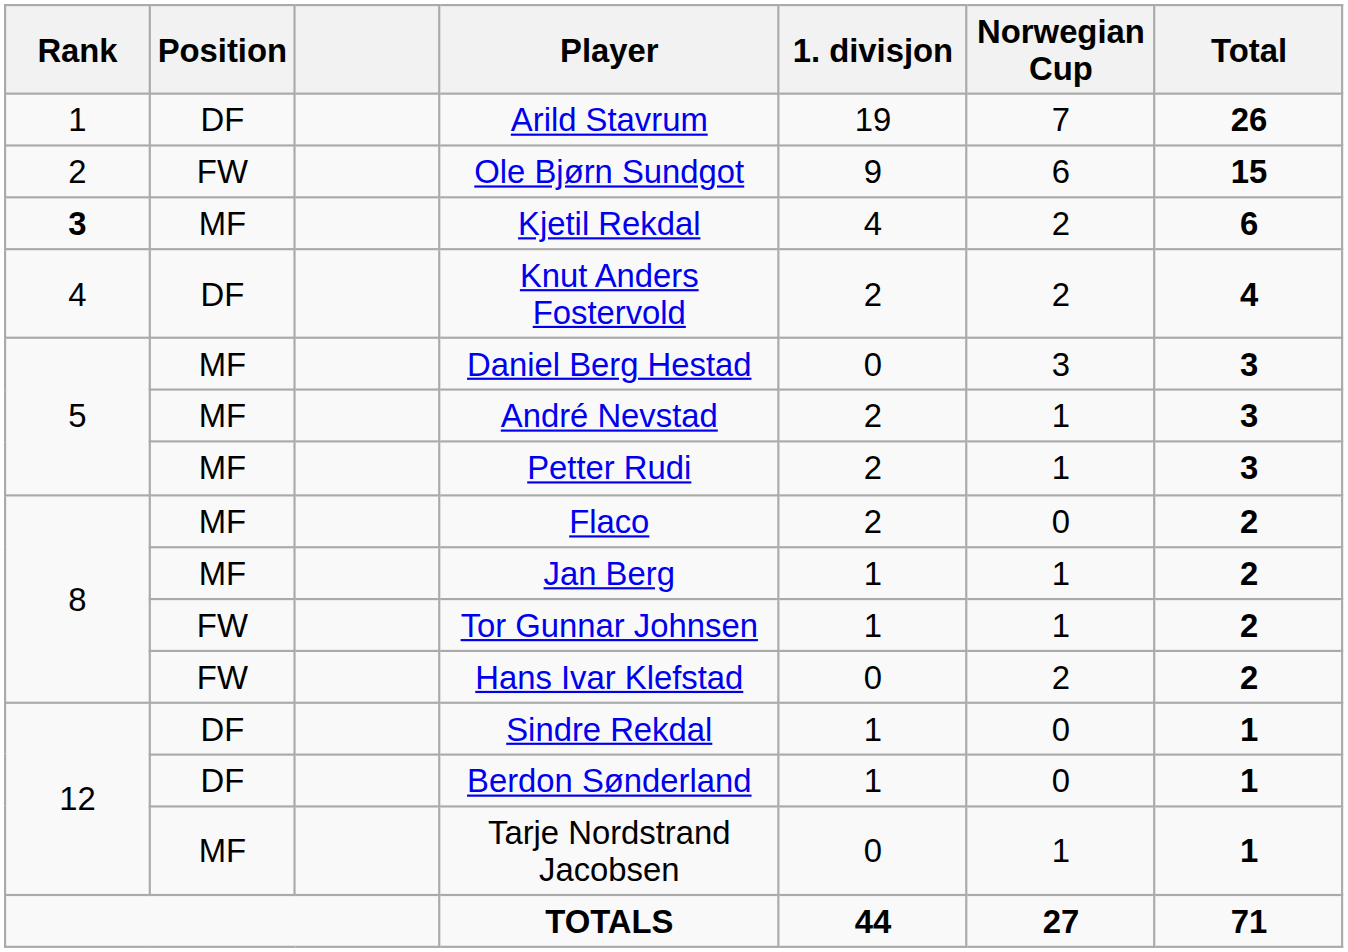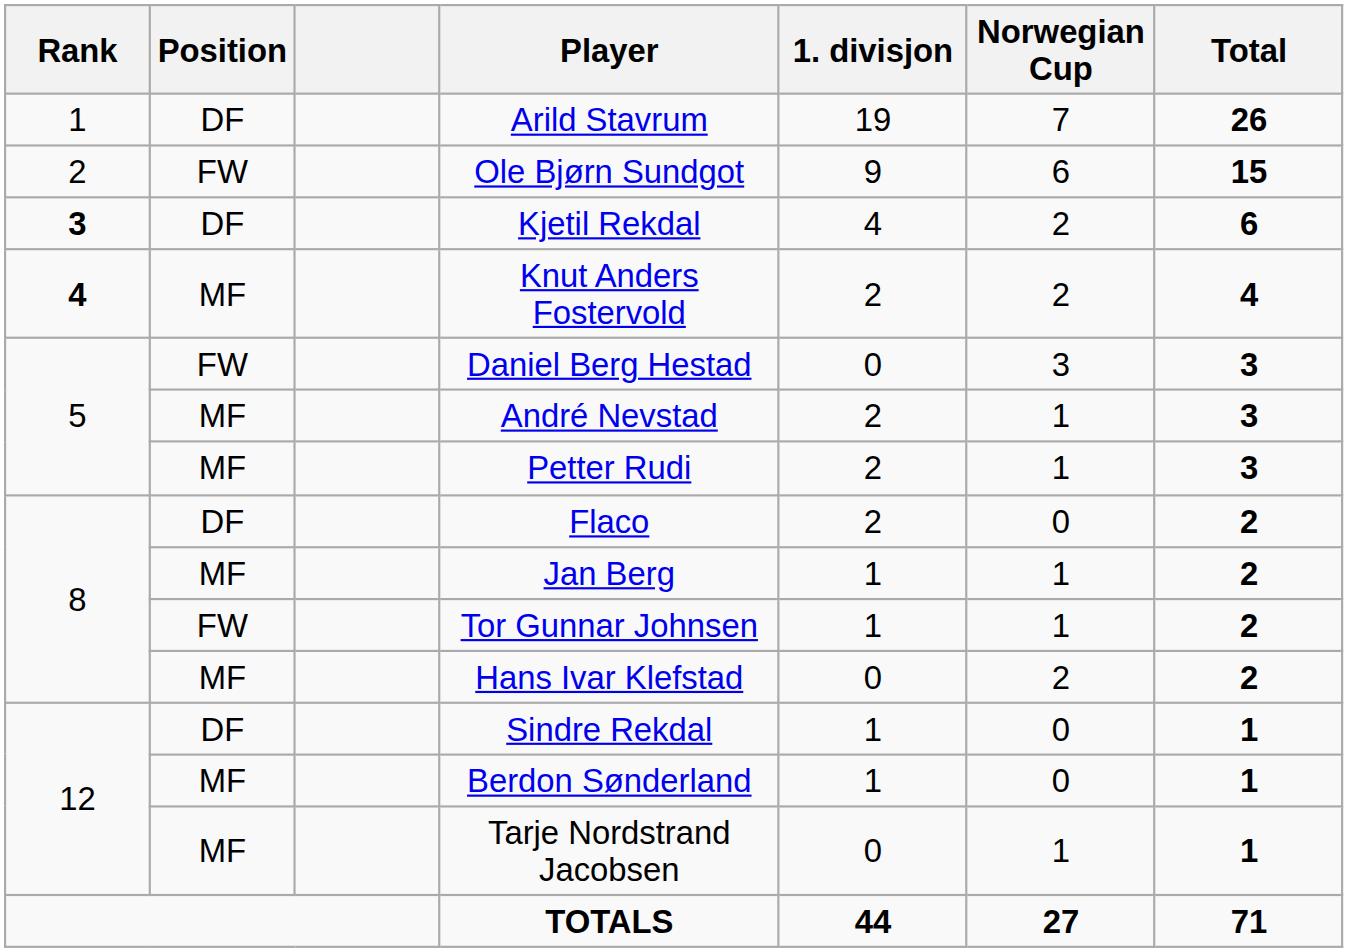 <table class="wikitable" style="font-size: 95%; text-align: center;">
 <tr>
 <th width=60>Rank</th>
 <th width=60>Position</th>
 <th width=60></th>
 <th width=150>Player</th>
 <th width=80>1. divisjon</th>
 <th width=80>Norwegian Cup</th>
 <th width=80>Total</th>
 </tr>
 <tr>
 <td>1</td>
 <td>DF</td>
 <td></td>
 <td><a href='#'>Arild Stavrum</a></td>
 <td>19</td>
 <td>7</td>
 <td><strong>26</strong></td>
 </tr>
 <tr>
 <td>2</td>
 <td>FW</td>
 <td></td>
 <td><a href='#'>Ole Bjørn Sundgot</a></td>
 <td>9</td>
 <td>6</td>
 <td><strong>15</strong></td>
 </tr>
 <tr>
 <td><strong>3</strong></td>
-<td>MF</td>
+<td>DF</td>
 <td></td>
 <td><a href='#'>Kjetil Rekdal</a></td>
 <td>4</td>
 <td>2</td>
 <td><strong>6</strong></td>
 </tr>
 <tr>
-<td>4</td>
-<td>DF</td>
+<td><strong>4</strong></td>
+<td>MF</td>
 <td></td>
 <td><a href='#'>Knut Anders Fostervold</a></td>
 <td>2</td>
 <td>2</td>
 <td><strong>4</strong></td>
 </tr>
 <tr>
 <td rowspan="3">5</td>
-<td>MF</td>
+<td>FW</td>
 <td></td>
 <td><a href='#'>Daniel Berg Hestad</a></td>
 <td>0</td>
 <td>3</td>
 <td><strong>3</strong></td>
 </tr>
 <tr>
 <td>MF</td>
 <td></td>
 <td><a href='#'>André Nevstad</a></td>
 <td>2</td>
 <td>1</td>
 <td><strong>3</strong></td>
 </tr>
 <tr>
 <td>MF</td>
 <td></td>
 <td><a href='#'>Petter Rudi</a></td>
 <td>2</td>
 <td>1</td>
 <td><strong>3</strong></td>
 </tr>
 <tr>
 <td rowspan="4">8</td>
-<td>MF</td>
+<td>DF</td>
 <td></td>
 <td><a href='#'>Flaco</a></td>
 <td>2</td>
 <td>0</td>
 <td><strong>2</strong></td>
 </tr>
 <tr>
 <td>MF</td>
 <td></td>
 <td><a href='#'>Jan Berg</a></td>
 <td>1</td>
 <td>1</td>
 <td><strong>2</strong></td>
 </tr>
 <tr>
 <td>FW</td>
 <td></td>
 <td><a href='#'>Tor Gunnar Johnsen</a></td>
 <td>1</td>
 <td>1</td>
 <td><strong>2</strong></td>
 </tr>
 <tr>
-<td>FW</td>
+<td>MF</td>
 <td></td>
 <td><a href='#'>Hans Ivar Klefstad</a></td>
 <td>0</td>
 <td>2</td>
 <td><strong>2</strong></td>
 </tr>
 <tr>
 <td rowspan="3">12</td>
 <td>DF</td>
 <td></td>
 <td><a href='#'>Sindre Rekdal</a></td>
 <td>1</td>
 <td>0</td>
 <td><strong>1</strong></td>
 </tr>
 <tr>
-<td>DF</td>
+<td>MF</td>
 <td></td>
 <td><a href='#'>Berdon Sønderland</a></td>
 <td>1</td>
 <td>0</td>
 <td><strong>1</strong></td>
 </tr>
 <tr>
 <td>MF</td>
 <td></td>
 <td>Tarje Nordstrand Jacobsen</td>
 <td>0</td>
 <td>1</td>
 <td><strong>1</strong></td>
 </tr>
 <tr>
 <td colspan="3"></td>
 <td><strong>TOTALS</strong></td>
 <td><strong>44</strong></td>
 <td><strong>27</strong></td>
 <td><strong>71</strong></td>
 </tr>
 </table>
